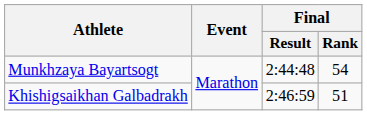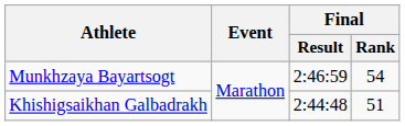 <table class="wikitable" style="font-size:90%">
 <tr>
 <th rowspan="2">Athlete</th>
 <th rowspan="2">Event</th>
 <th colspan="2">Final</th>
 </tr>
 <tr style="font-size:95%">
 <th>Result</th>
 <th>Rank</th>
 </tr>
 <tr style=text-align:center>
 <td style=text-align:left><a href='#'>Munkhzaya Bayartsogt</a></td>
 <td style=text-align:left rowspan=2><a href='#'>Marathon</a></td>
-<td>2:44:48</td>
+<td>2:46:59</td>
 <td>54</td>
 </tr>
 <tr style=text-align:center>
 <td style=text-align:left><a href='#'>Khishigsaikhan Galbadrakh</a></td>
-<td>2:46:59</td>
+<td>2:44:48</td>
 <td>51</td>
 </tr>
 </table>
